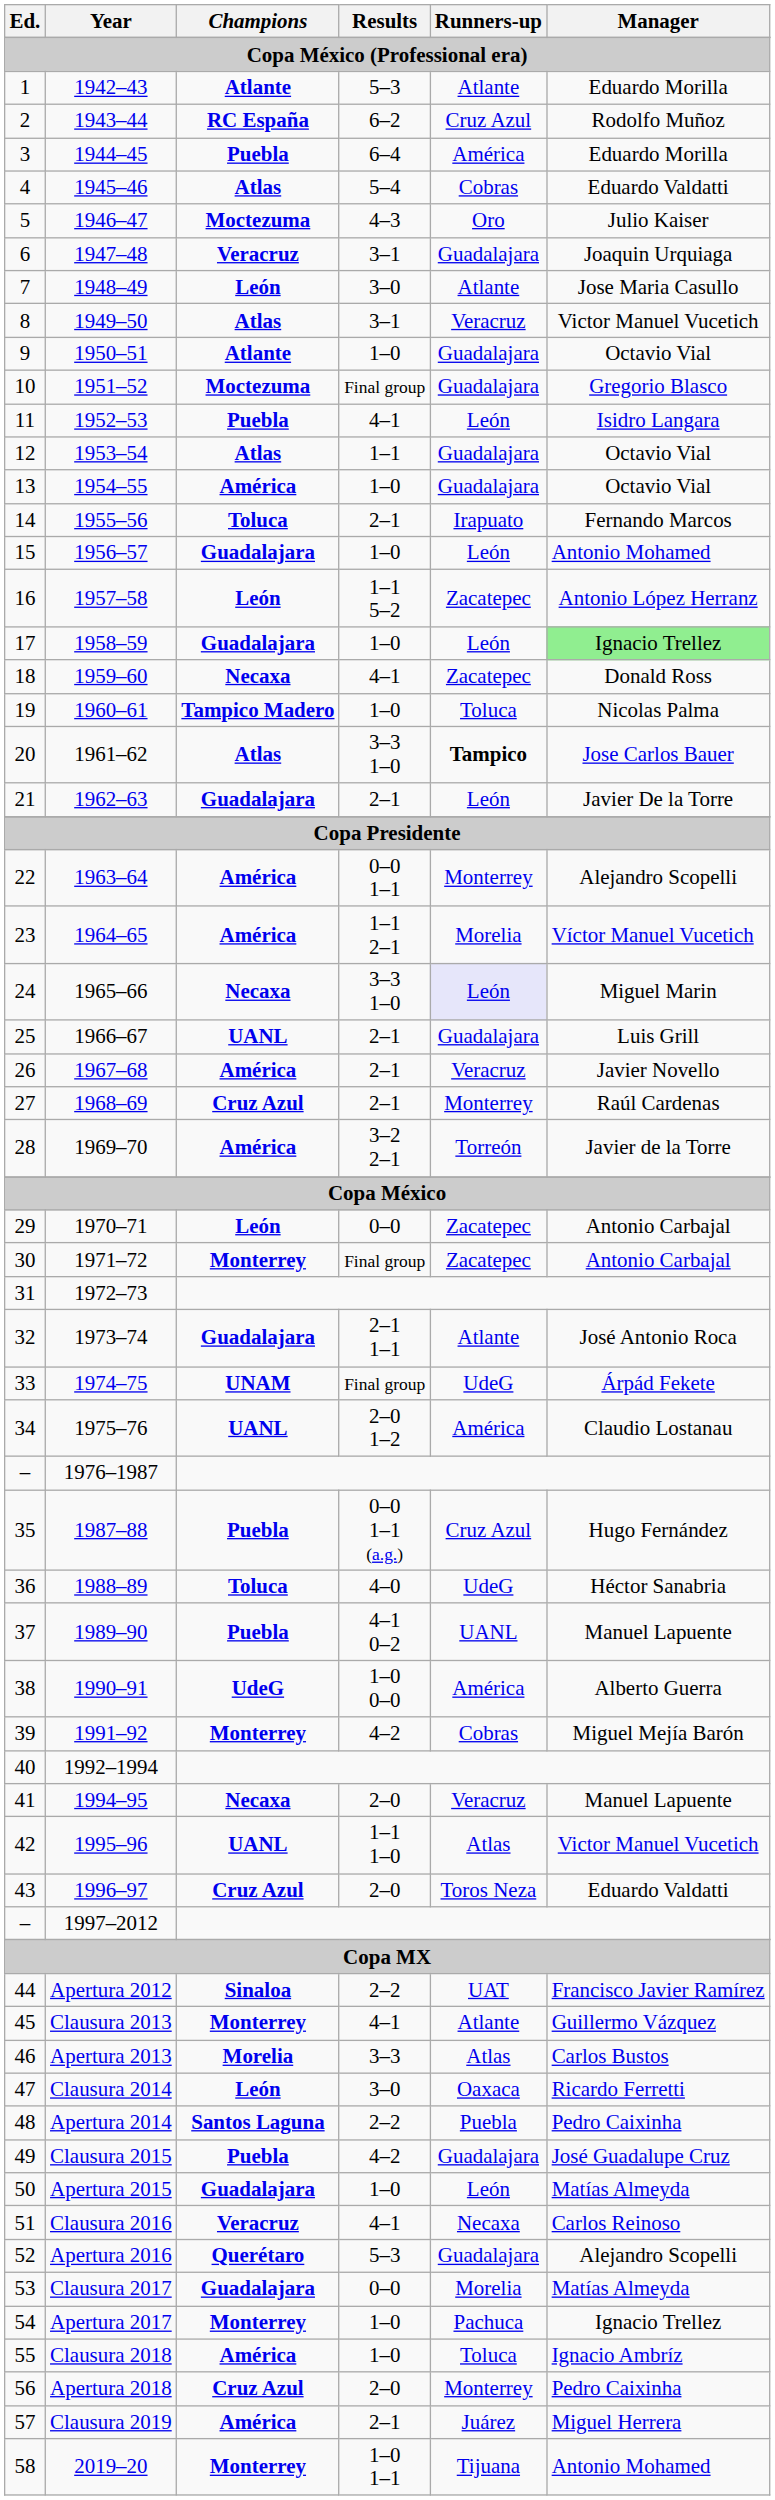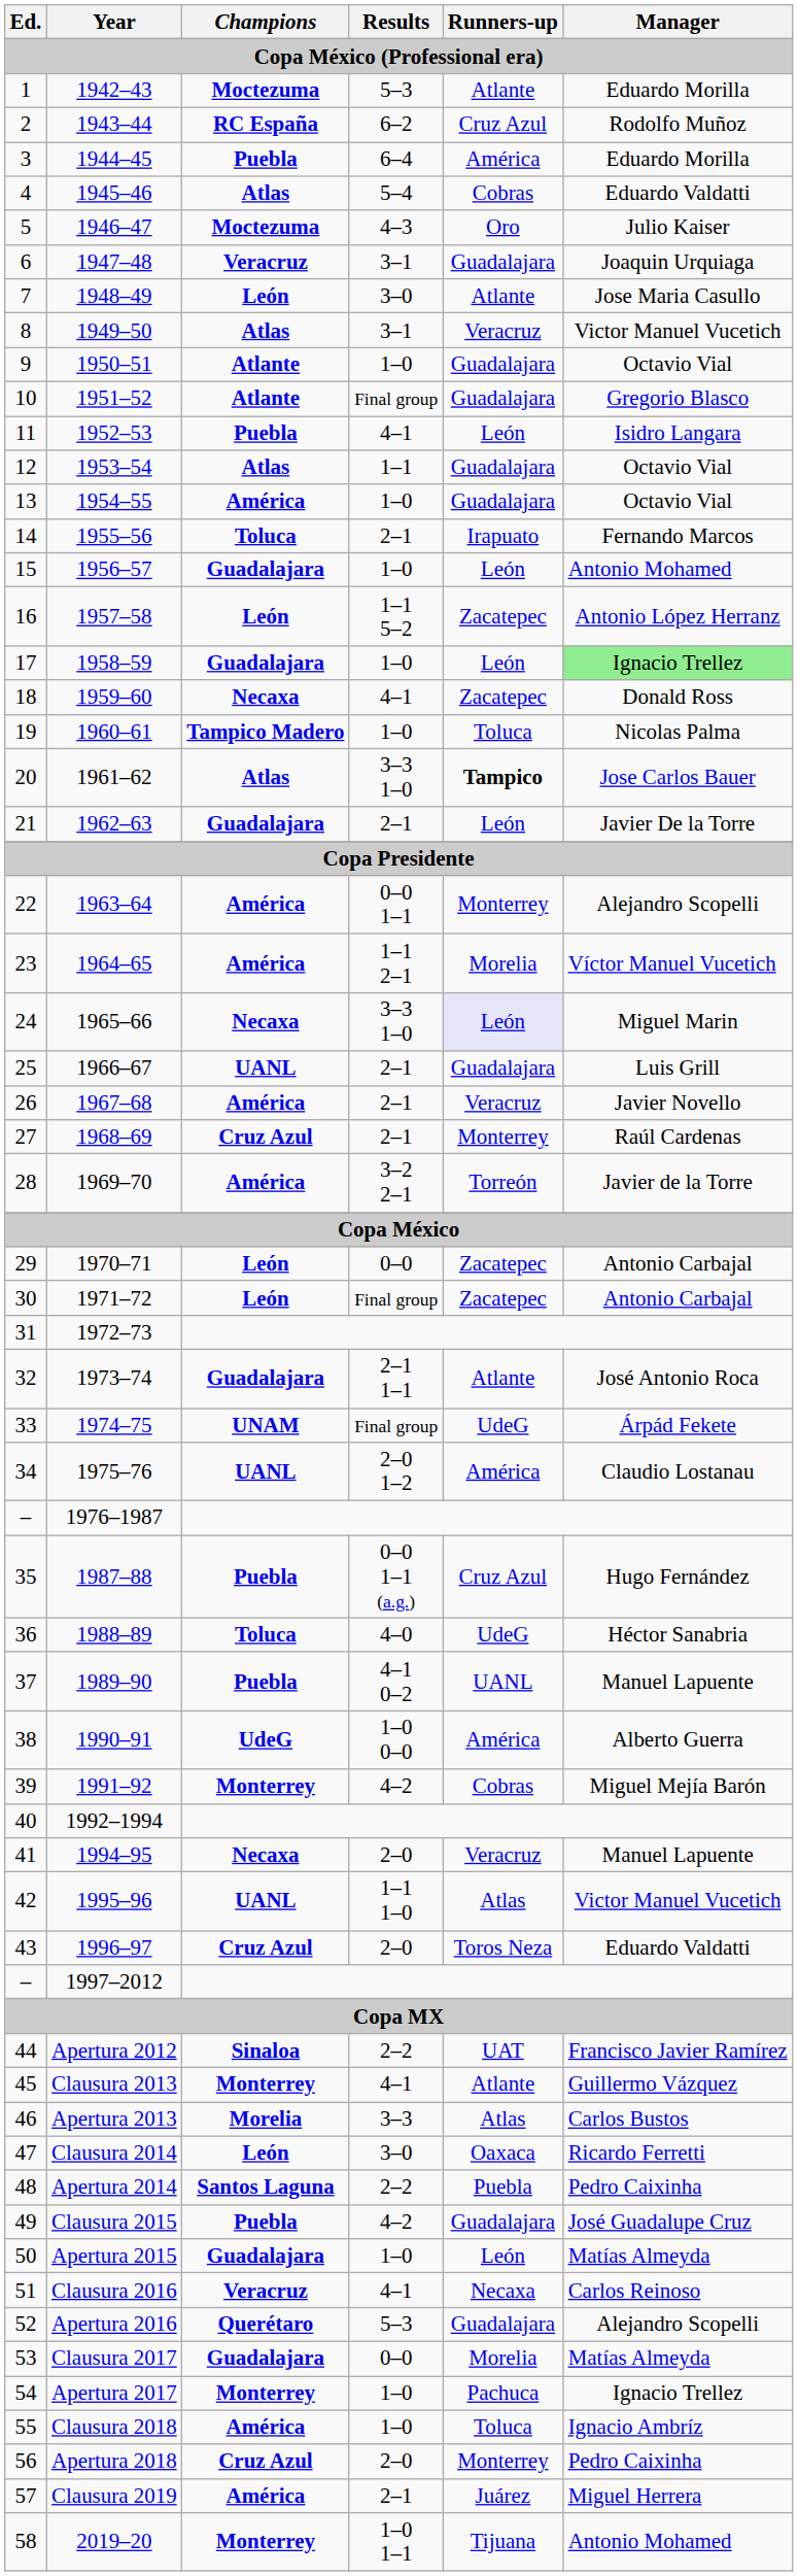 <table class="wikitable" style="text-align: center;">
 <tr>
 <th>Ed.</th>
 <th>Year</th>
 <th><em>Champions</em></th>
 <th>Results</th>
 <th>Runners-up</th>
 <th>Manager</th>
 </tr>
 <tr>
 </tr>
 <tr bgcolor=#cccccc align=center>
 <td colspan=6><strong>Copa México (Professional era)</strong></td>
 </tr>
 <tr>
 <td>1</td>
 <td><a href='#'>1942–43</a></td>
-<td><strong><a href='#'>Atlante</a></strong></td>
+<td><strong><a href='#'>Moctezuma</a></strong></td>
 <td>5–3<br><small></small></td>
 <td><a href='#'>Atlante</a></td>
 <td> Eduardo Morilla</td>
 </tr>
 <tr>
 <td>2</td>
 <td><a href='#'>1943–44</a></td>
 <td><strong><a href='#'>RC España</a></strong></td>
 <td>6–2</td>
 <td><a href='#'>Cruz Azul</a></td>
 <td> Rodolfo Muñoz</td>
 </tr>
 <tr>
 <td>3</td>
 <td><a href='#'>1944–45</a></td>
 <td><strong><a href='#'>Puebla</a></strong></td>
 <td>6–4</td>
 <td><a href='#'>América</a></td>
 <td> Eduardo Morilla</td>
 </tr>
 <tr>
 <td>4</td>
 <td><a href='#'>1945–46</a></td>
 <td><strong><a href='#'>Atlas</a></strong></td>
 <td>5–4<br><small></small></td>
 <td><a href='#'>Cobras</a></td>
 <td>  Eduardo Valdatti</td>
 </tr>
 <tr>
 <td>5</td>
 <td><a href='#'>1946–47</a></td>
 <td><strong><a href='#'>Moctezuma</a></strong></td>
 <td>4–3</td>
 <td><a href='#'>Oro</a></td>
 <td> Julio Kaiser</td>
 </tr>
 <tr>
 <td>6</td>
 <td><a href='#'>1947–48</a></td>
 <td><strong><a href='#'>Veracruz</a></strong></td>
 <td>3–1</td>
 <td><a href='#'>Guadalajara</a></td>
 <td> Joaquin Urquiaga</td>
 </tr>
 <tr>
 <td>7</td>
 <td><a href='#'>1948–49</a></td>
 <td><strong><a href='#'>León</a></strong></td>
 <td>3–0</td>
 <td><a href='#'>Atlante</a></td>
 <td>  Jose Maria Casullo</td>
 </tr>
 <tr>
 <td>8</td>
 <td><a href='#'>1949–50</a></td>
 <td><strong><a href='#'>Atlas</a></strong></td>
 <td>3–1</td>
 <td><a href='#'>Veracruz</a></td>
 <td> Victor Manuel Vucetich</td>
 </tr>
 <tr>
 <td>9</td>
 <td><a href='#'>1950–51</a></td>
 <td><strong><a href='#'>Atlante</a></strong></td>
 <td>1–0</td>
 <td><a href='#'>Guadalajara</a></td>
 <td> Octavio Vial</td>
 </tr>
 <tr>
 <td>10</td>
 <td><a href='#'>1951–52</a></td>
-<td><strong><a href='#'>Moctezuma</a></strong></td>
+<td><strong><a href='#'>Atlante</a></strong></td>
 <td><small>Final group</small></td>
 <td><a href='#'>Guadalajara</a></td>
 <td> <a href='#'>Gregorio Blasco</a></td>
 </tr>
 <tr>
 <td>11</td>
 <td><a href='#'>1952–53</a></td>
 <td><strong><a href='#'>Puebla</a></strong></td>
 <td>4–1</td>
 <td><a href='#'>León</a></td>
 <td> <a href='#'>Isidro Langara</a></td>
 </tr>
 <tr>
 <td>12</td>
 <td><a href='#'>1953–54</a></td>
 <td><strong><a href='#'>Atlas</a></strong></td>
 <td>1–1<br><small></small></td>
 <td><a href='#'>Guadalajara</a></td>
 <td> Octavio Vial</td>
 </tr>
 <tr>
 <td>13</td>
 <td><a href='#'>1954–55</a></td>
 <td><strong><a href='#'>América</a></strong></td>
 <td>1–0</td>
 <td><a href='#'>Guadalajara</a></td>
 <td> Octavio Vial</td>
 </tr>
 <tr>
 <td>14</td>
 <td><a href='#'>1955–56</a></td>
 <td><strong><a href='#'>Toluca</a></strong></td>
 <td>2–1</td>
 <td><a href='#'>Irapuato</a></td>
 <td> Fernando Marcos</td>
 </tr>
 <tr>
 <td>15</td>
 <td><a href='#'>1956–57</a></td>
 <td><strong><a href='#'>Guadalajara</a></strong></td>
 <td>1–0</td>
 <td><a href='#'>León</a></td>
 <td align=left> <a href='#'>Antonio Mohamed</a></td>
 </tr>
 <tr>
 <td>16</td>
 <td><a href='#'>1957–58</a></td>
 <td><strong><a href='#'>León</a></strong></td>
 <td>1–1<br>5–2<br><small></small></td>
 <td><a href='#'>Zacatepec</a></td>
 <td> <a href='#'>Antonio López Herranz</a></td>
 </tr>
 <tr>
 <td>17</td>
 <td><a href='#'>1958–59</a></td>
 <td><strong><a href='#'>Guadalajara</a></strong></td>
 <td>1–0</td>
 <td><a href='#'>León</a></td>
 <td style="background: lightgreen;"> Ignacio Trellez</td>
 </tr>
 <tr>
 <td>18</td>
 <td><a href='#'>1959–60</a></td>
 <td><strong><a href='#'>Necaxa</a></strong></td>
 <td>4–1</td>
 <td><a href='#'>Zacatepec</a></td>
 <td> Donald Ross</td>
 </tr>
 <tr>
 <td>19</td>
 <td><a href='#'>1960–61</a></td>
 <td><strong><a href='#'>Tampico Madero</a></strong></td>
 <td>1–0</td>
 <td><a href='#'>Toluca</a></td>
 <td> Nicolas Palma</td>
 </tr>
 <tr>
 <td>20</td>
 <td>1961–62</td>
 <td><strong><a href='#'>Atlas</a></strong></td>
 <td>3–3<br>1–0</td>
 <td><strong>Tampico</strong></td>
 <td> <a href='#'>Jose Carlos Bauer</a></td>
 </tr>
 <tr>
 <td>21</td>
 <td><a href='#'>1962–63</a></td>
 <td><strong><a href='#'>Guadalajara</a></strong></td>
 <td>2–1</td>
 <td><a href='#'>León</a></td>
 <td> Javier De la Torre</td>
 </tr>
 <tr>
 </tr>
 <tr bgcolor=#cccccc align=center>
 <td colspan=6><strong>Copa Presidente</strong></td>
 </tr>
 <tr>
 <td>22</td>
 <td><a href='#'>1963–64</a></td>
 <td><strong><a href='#'>América</a></strong></td>
 <td>0–0<br>1–1<br><small></small></td>
 <td><a href='#'>Monterrey</a></td>
 <td> Alejandro Scopelli</td>
 </tr>
 <tr>
 <td>23</td>
 <td><a href='#'>1964–65</a></td>
 <td><strong><a href='#'>América</a></strong></td>
 <td>1–1<br>2–1<br><small></small></td>
 <td><a href='#'>Morelia</a></td>
 <td align=left> <a href='#'>Víctor Manuel Vucetich</a></td>
 </tr>
 <tr>
 <td>24</td>
 <td>1965–66</td>
 <td><strong><a href='#'>Necaxa</a></strong></td>
 <td>3–3<br>1–0</td>
 <td style="background: lavender;"><a href='#'>León</a></td>
 <td> Miguel Marin</td>
 </tr>
 <tr>
 <td>25</td>
 <td>1966–67</td>
 <td><strong><a href='#'>UANL</a></strong></td>
 <td>2–1</td>
 <td><a href='#'>Guadalajara</a></td>
 <td>Luis Grill</td>
 </tr>
 <tr>
 <td>26</td>
 <td><a href='#'>1967–68</a></td>
 <td><strong><a href='#'>América</a></strong></td>
 <td>2–1</td>
 <td><a href='#'>Veracruz</a></td>
 <td> Javier Novello</td>
 </tr>
 <tr>
 <td>27</td>
 <td><a href='#'>1968–69</a></td>
 <td><strong><a href='#'>Cruz Azul</a></strong></td>
 <td>2–1<br><small></small></td>
 <td><a href='#'>Monterrey</a></td>
 <td> Raúl Cardenas</td>
 </tr>
 <tr>
 <td>28</td>
 <td>1969–70</td>
 <td><strong><a href='#'>América</a></strong></td>
 <td>3–2<br>2–1</td>
 <td><a href='#'>Torreón</a></td>
 <td> Javier de la Torre</td>
 </tr>
 <tr>
 </tr>
 <tr bgcolor=#cccccc align=center>
 <td colspan=6><strong>Copa México</strong></td>
 </tr>
 <tr>
 <td>29</td>
 <td>1970–71</td>
 <td><strong><a href='#'>León</a></strong></td>
 <td>0–0<br><small></small></td>
 <td><a href='#'>Zacatepec</a></td>
 <td> Antonio Carbajal</td>
 </tr>
 <tr>
 <td>30</td>
 <td>1971–72</td>
-<td><strong><a href='#'>Monterrey</a></strong></td>
+<td><strong><a href='#'>León</a></strong></td>
 <td><small>Final group</small></td>
 <td><a href='#'>Zacatepec</a></td>
 <td> <a href='#'>Antonio Carbajal</a></td>
 </tr>
 <tr>
 <td>31</td>
 <td>1972–73</td>
 <td colspan=4></td>
 </tr>
 <tr>
 <td>32</td>
 <td>1973–74</td>
 <td><strong><a href='#'>Guadalajara</a></strong></td>
 <td>2–1<br>1–1</td>
 <td><a href='#'>Atlante</a></td>
 <td> José Antonio Roca</td>
 </tr>
 <tr>
 <td>33</td>
 <td><a href='#'>1974–75</a></td>
 <td><strong><a href='#'>UNAM</a></strong></td>
 <td><small>Final group</small></td>
 <td><a href='#'>UdeG</a></td>
 <td> <a href='#'>Árpád Fekete</a></td>
 </tr>
 <tr>
 <td>34</td>
 <td>1975–76</td>
 <td><strong><a href='#'>UANL</a></strong></td>
 <td>2–0<br>1–2</td>
 <td><a href='#'>América</a></td>
 <td> Claudio Lostanau</td>
 </tr>
 <tr>
 <td>–</td>
 <td>1976–1987</td>
 <td colspan=4></td>
 </tr>
 <tr>
 <td>35</td>
 <td><a href='#'>1987–88</a></td>
 <td><strong><a href='#'>Puebla</a></strong></td>
 <td>0–0<br>1–1<br><small>(<a href='#'>a.g.</a>)</small></td>
 <td><a href='#'>Cruz Azul</a></td>
 <td> Hugo Fernández</td>
 </tr>
 <tr>
 <td>36</td>
 <td><a href='#'>1988–89</a></td>
 <td><strong><a href='#'>Toluca</a></strong></td>
 <td>4–0</td>
 <td><a href='#'>UdeG</a></td>
 <td> Héctor Sanabria</td>
 </tr>
 <tr>
 <td>37</td>
 <td><a href='#'>1989–90</a></td>
 <td><strong><a href='#'>Puebla</a></strong></td>
 <td>4–1<br>0–2</td>
 <td><a href='#'>UANL</a></td>
 <td> Manuel Lapuente</td>
 </tr>
 <tr>
 <td>38</td>
 <td><a href='#'>1990–91</a></td>
 <td><strong><a href='#'>UdeG</a></strong></td>
 <td>1–0<br>0–0</td>
 <td><a href='#'>América</a></td>
 <td> Alberto Guerra</td>
 </tr>
 <tr>
 <td>39</td>
 <td><a href='#'>1991–92</a></td>
 <td><strong><a href='#'>Monterrey</a></strong></td>
 <td>4–2</td>
 <td><a href='#'>Cobras</a></td>
 <td> Miguel Mejía Barón</td>
 </tr>
 <tr>
 <td>40</td>
 <td>1992–1994</td>
 <td colspan=4></td>
 </tr>
 <tr>
 <td>41</td>
 <td><a href='#'>1994–95</a></td>
 <td><strong><a href='#'>Necaxa</a></strong></td>
 <td>2–0</td>
 <td><a href='#'>Veracruz</a></td>
 <td> Manuel Lapuente</td>
 </tr>
 <tr>
 <td>42</td>
 <td><a href='#'>1995–96</a></td>
 <td><strong><a href='#'>UANL</a></strong></td>
 <td>1–1<br>1–0</td>
 <td><a href='#'>Atlas</a></td>
 <td> <a href='#'>Victor Manuel Vucetich</a></td>
 </tr>
 <tr>
 <td>43</td>
 <td><a href='#'>1996–97</a></td>
 <td><strong><a href='#'>Cruz Azul</a></strong></td>
 <td>2–0</td>
 <td><a href='#'>Toros Neza</a></td>
 <td> Eduardo Valdatti</td>
 </tr>
 <tr>
 <td>–</td>
 <td>1997–2012</td>
 <td colspan=4></td>
 </tr>
 <tr>
 </tr>
 <tr bgcolor=#cccccc align=center>
 <td colspan=6><strong>Copa MX</strong></td>
 </tr>
 <tr>
 <td>44</td>
 <td><a href='#'>Apertura 2012</a></td>
 <td><strong><a href='#'>Sinaloa</a></strong></td>
 <td>2–2<br><small></small></td>
 <td><a href='#'>UAT</a></td>
 <td align=left> <a href='#'>Francisco Javier Ramírez</a></td>
 </tr>
 <tr>
 <td>45</td>
 <td><a href='#'>Clausura 2013</a></td>
 <td><strong><a href='#'>Monterrey</a></strong></td>
 <td center>4–1</td>
 <td><a href='#'>Atlante</a></td>
 <td align=left> <a href='#'>Guillermo Vázquez</a></td>
 </tr>
 <tr>
 <td>46</td>
 <td><a href='#'>Apertura 2013</a></td>
 <td><strong><a href='#'>Morelia</a></strong></td>
 <td>3–3<br><small></small></td>
 <td><a href='#'>Atlas</a></td>
 <td align=left> <a href='#'>Carlos Bustos</a></td>
 </tr>
 <tr>
 <td>47</td>
 <td><a href='#'>Clausura 2014</a></td>
 <td><strong><a href='#'>León</a></strong></td>
 <td>3–0</td>
 <td><a href='#'>Oaxaca</a></td>
 <td align=left> <a href='#'>Ricardo Ferretti</a></td>
 </tr>
 <tr>
 <td>48</td>
 <td><a href='#'>Apertura 2014</a></td>
 <td><strong><a href='#'>Santos Laguna</a></strong></td>
 <td>2–2<br><small></small></td>
 <td><a href='#'>Puebla</a></td>
 <td align=left> <a href='#'>Pedro Caixinha</a></td>
 </tr>
 <tr>
 <td>49</td>
 <td><a href='#'>Clausura 2015</a></td>
 <td><strong><a href='#'>Puebla</a></strong></td>
 <td>4–2</td>
 <td><a href='#'>Guadalajara</a></td>
 <td align=left> <a href='#'>José Guadalupe Cruz</a></td>
 </tr>
 <tr>
 <td>50</td>
 <td><a href='#'>Apertura 2015</a></td>
 <td><strong><a href='#'>Guadalajara</a></strong></td>
 <td>1–0</td>
 <td><a href='#'>León</a></td>
 <td align=left> <a href='#'>Matías Almeyda</a></td>
 </tr>
 <tr>
 <td>51</td>
 <td><a href='#'>Clausura 2016</a></td>
 <td><strong><a href='#'>Veracruz</a></strong></td>
 <td center>4–1</td>
 <td><a href='#'>Necaxa</a></td>
 <td align=left> <a href='#'>Carlos Reinoso</a></td>
 </tr>
 <tr>
 <td>52</td>
 <td><a href='#'>Apertura 2016</a></td>
 <td><strong><a href='#'>Querétaro</a></strong></td>
 <td>5–3<br><small></small></td>
 <td><a href='#'>Guadalajara</a></td>
 <td> Alejandro Scopelli</td>
 </tr>
 <tr>
 <td>53</td>
 <td><a href='#'>Clausura 2017</a></td>
 <td><strong><a href='#'>Guadalajara</a></strong></td>
 <td>0–0<br><small></small></td>
 <td><a href='#'>Morelia</a></td>
 <td align=left> <a href='#'>Matías Almeyda</a></td>
 </tr>
 <tr>
 <td>54</td>
 <td><a href='#'>Apertura 2017</a></td>
 <td><strong><a href='#'>Monterrey</a></strong></td>
 <td>1–0</td>
 <td><a href='#'>Pachuca</a></td>
 <td> Ignacio Trellez</td>
 </tr>
 <tr>
 <td>55</td>
 <td><a href='#'>Clausura 2018</a></td>
 <td><strong><a href='#'>América</a></strong></td>
 <td>1–0</td>
 <td><a href='#'>Toluca</a></td>
 <td align=left> <a href='#'>Ignacio Ambríz</a></td>
 </tr>
 <tr>
 <td>56</td>
 <td><a href='#'>Apertura 2018</a></td>
 <td><strong><a href='#'>Cruz Azul</a></strong></td>
 <td>2–0</td>
 <td><a href='#'>Monterrey</a></td>
 <td align=left> <a href='#'>Pedro Caixinha</a></td>
 </tr>
 <tr>
 <td>57</td>
 <td><a href='#'>Clausura 2019</a></td>
 <td><strong><a href='#'>América</a></strong></td>
 <td>2–1</td>
 <td><a href='#'>Juárez</a></td>
 <td align=left> <a href='#'>Miguel Herrera</a></td>
 </tr>
 <tr>
 <td>58</td>
 <td><a href='#'>2019–20</a></td>
 <td><strong><a href='#'>Monterrey</a></strong></td>
 <td>1–0<br>1–1</td>
 <td><a href='#'>Tijuana</a></td>
 <td align=left> <a href='#'>Antonio Mohamed</a></td>
 </tr>
 </table>
